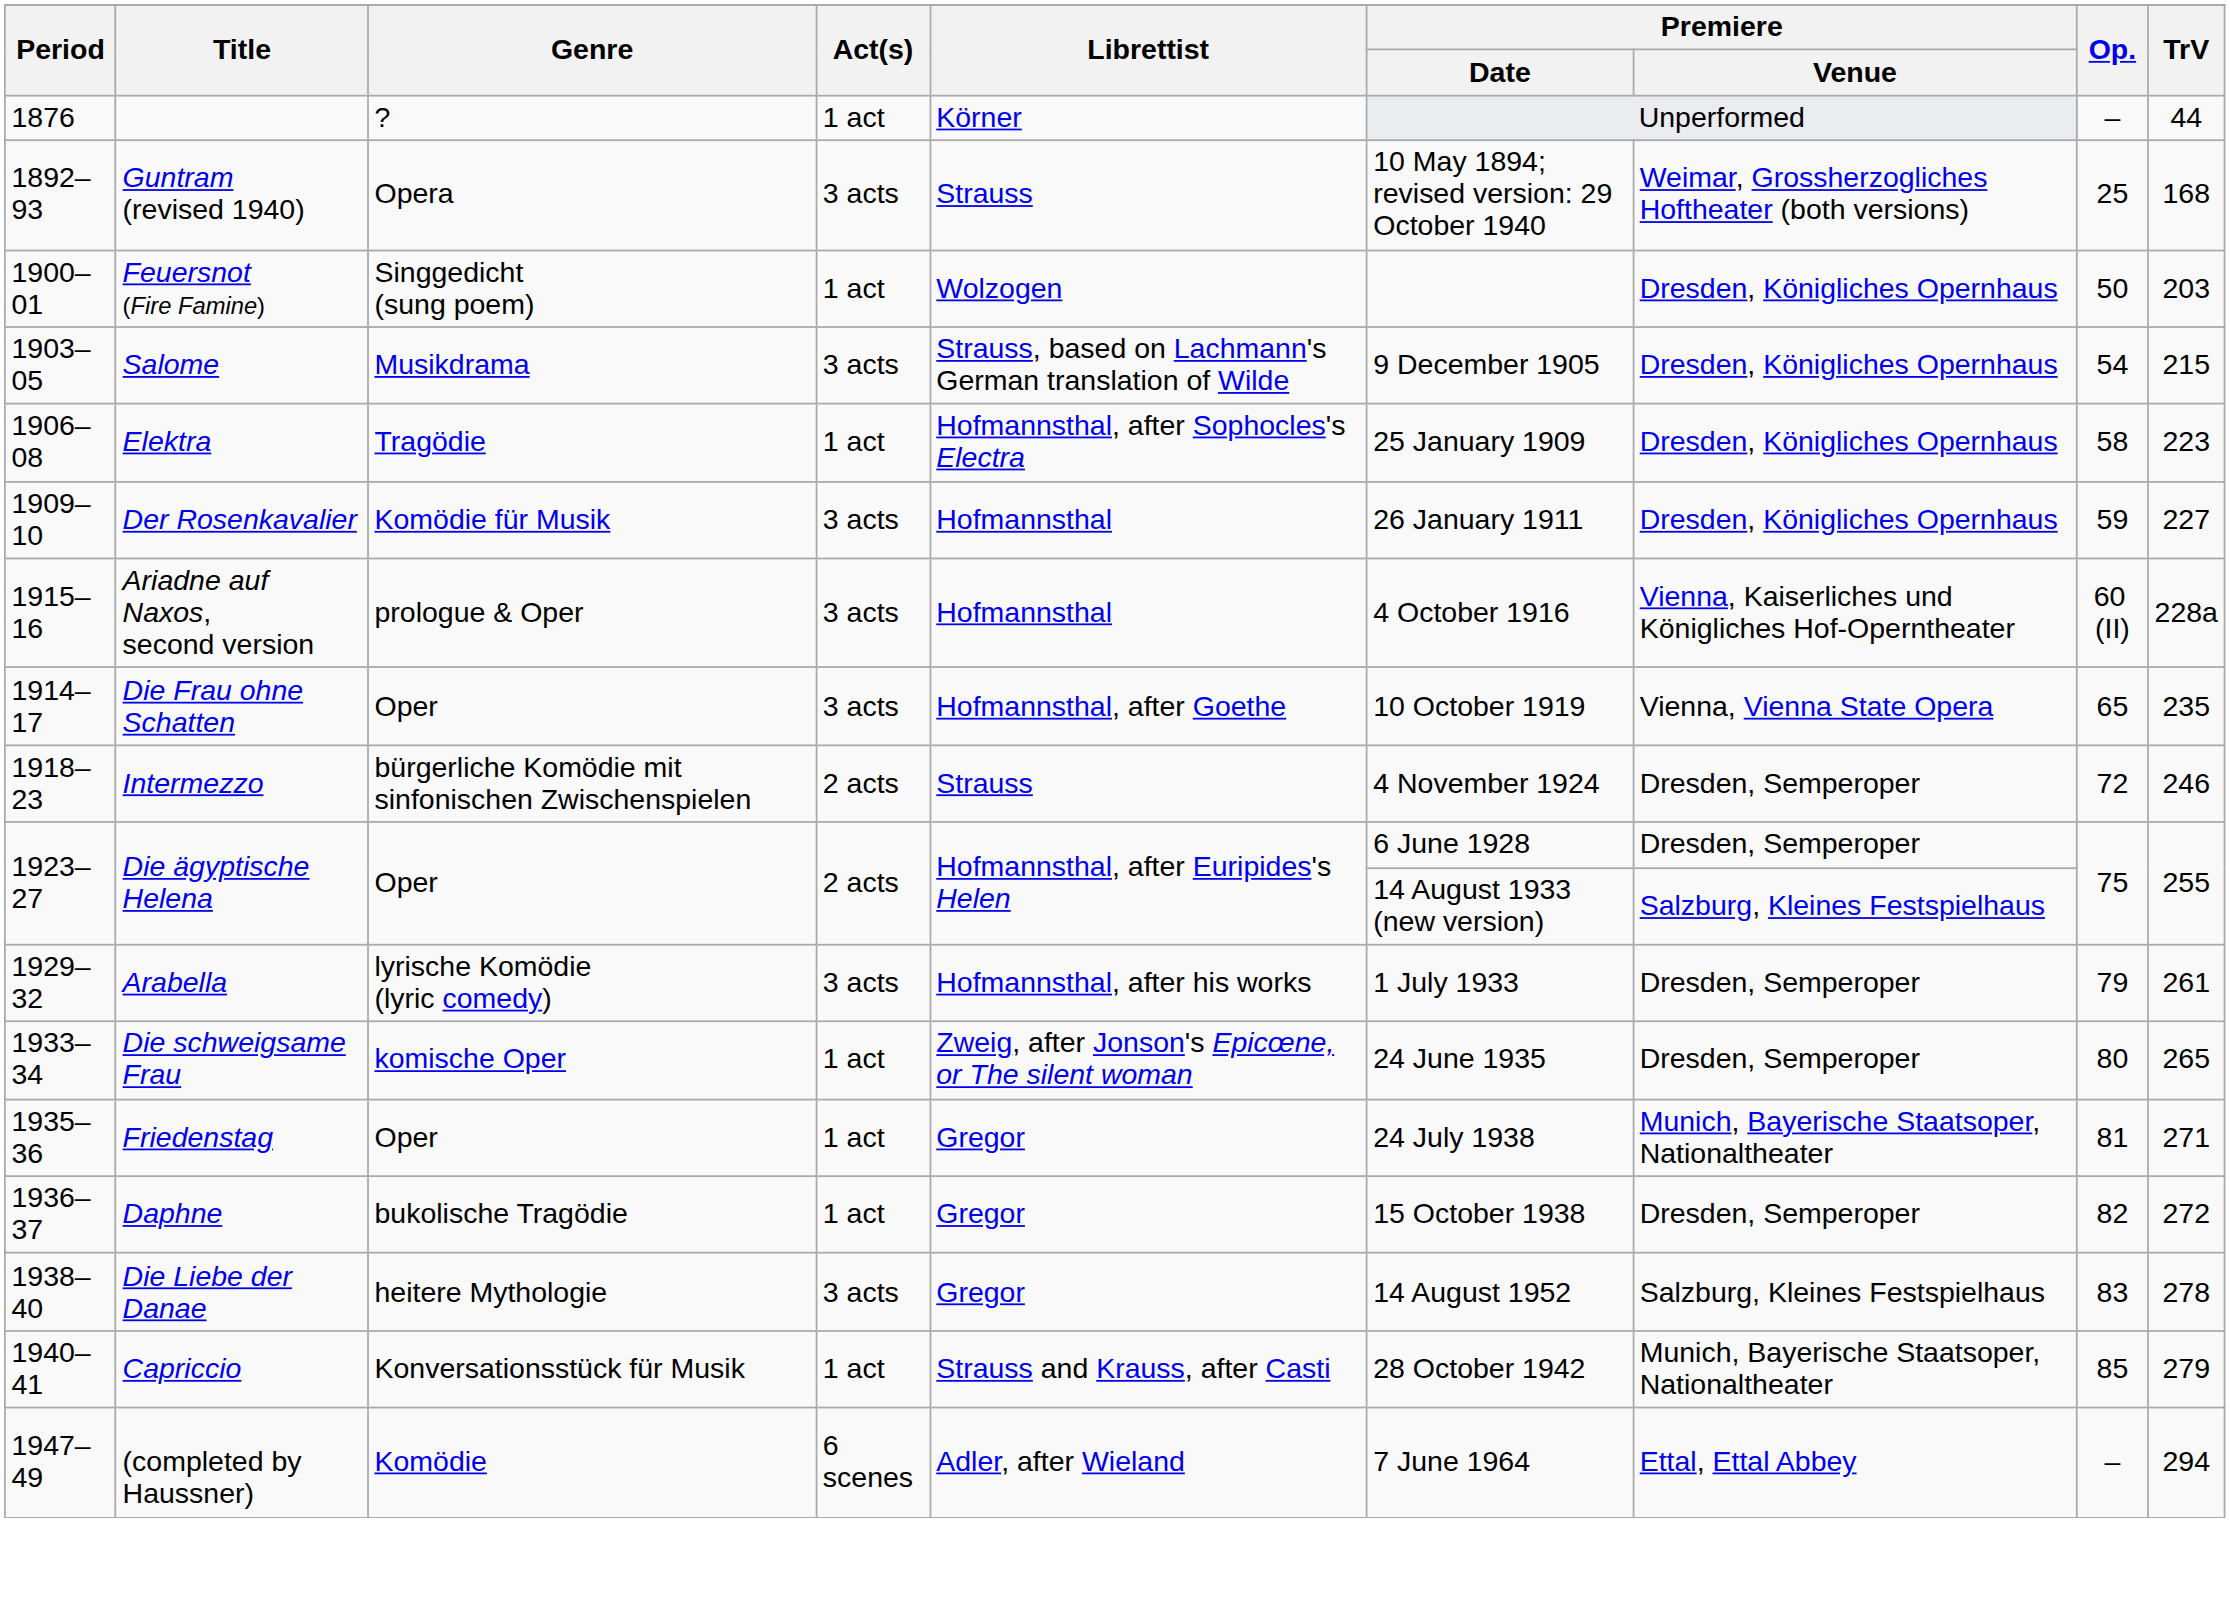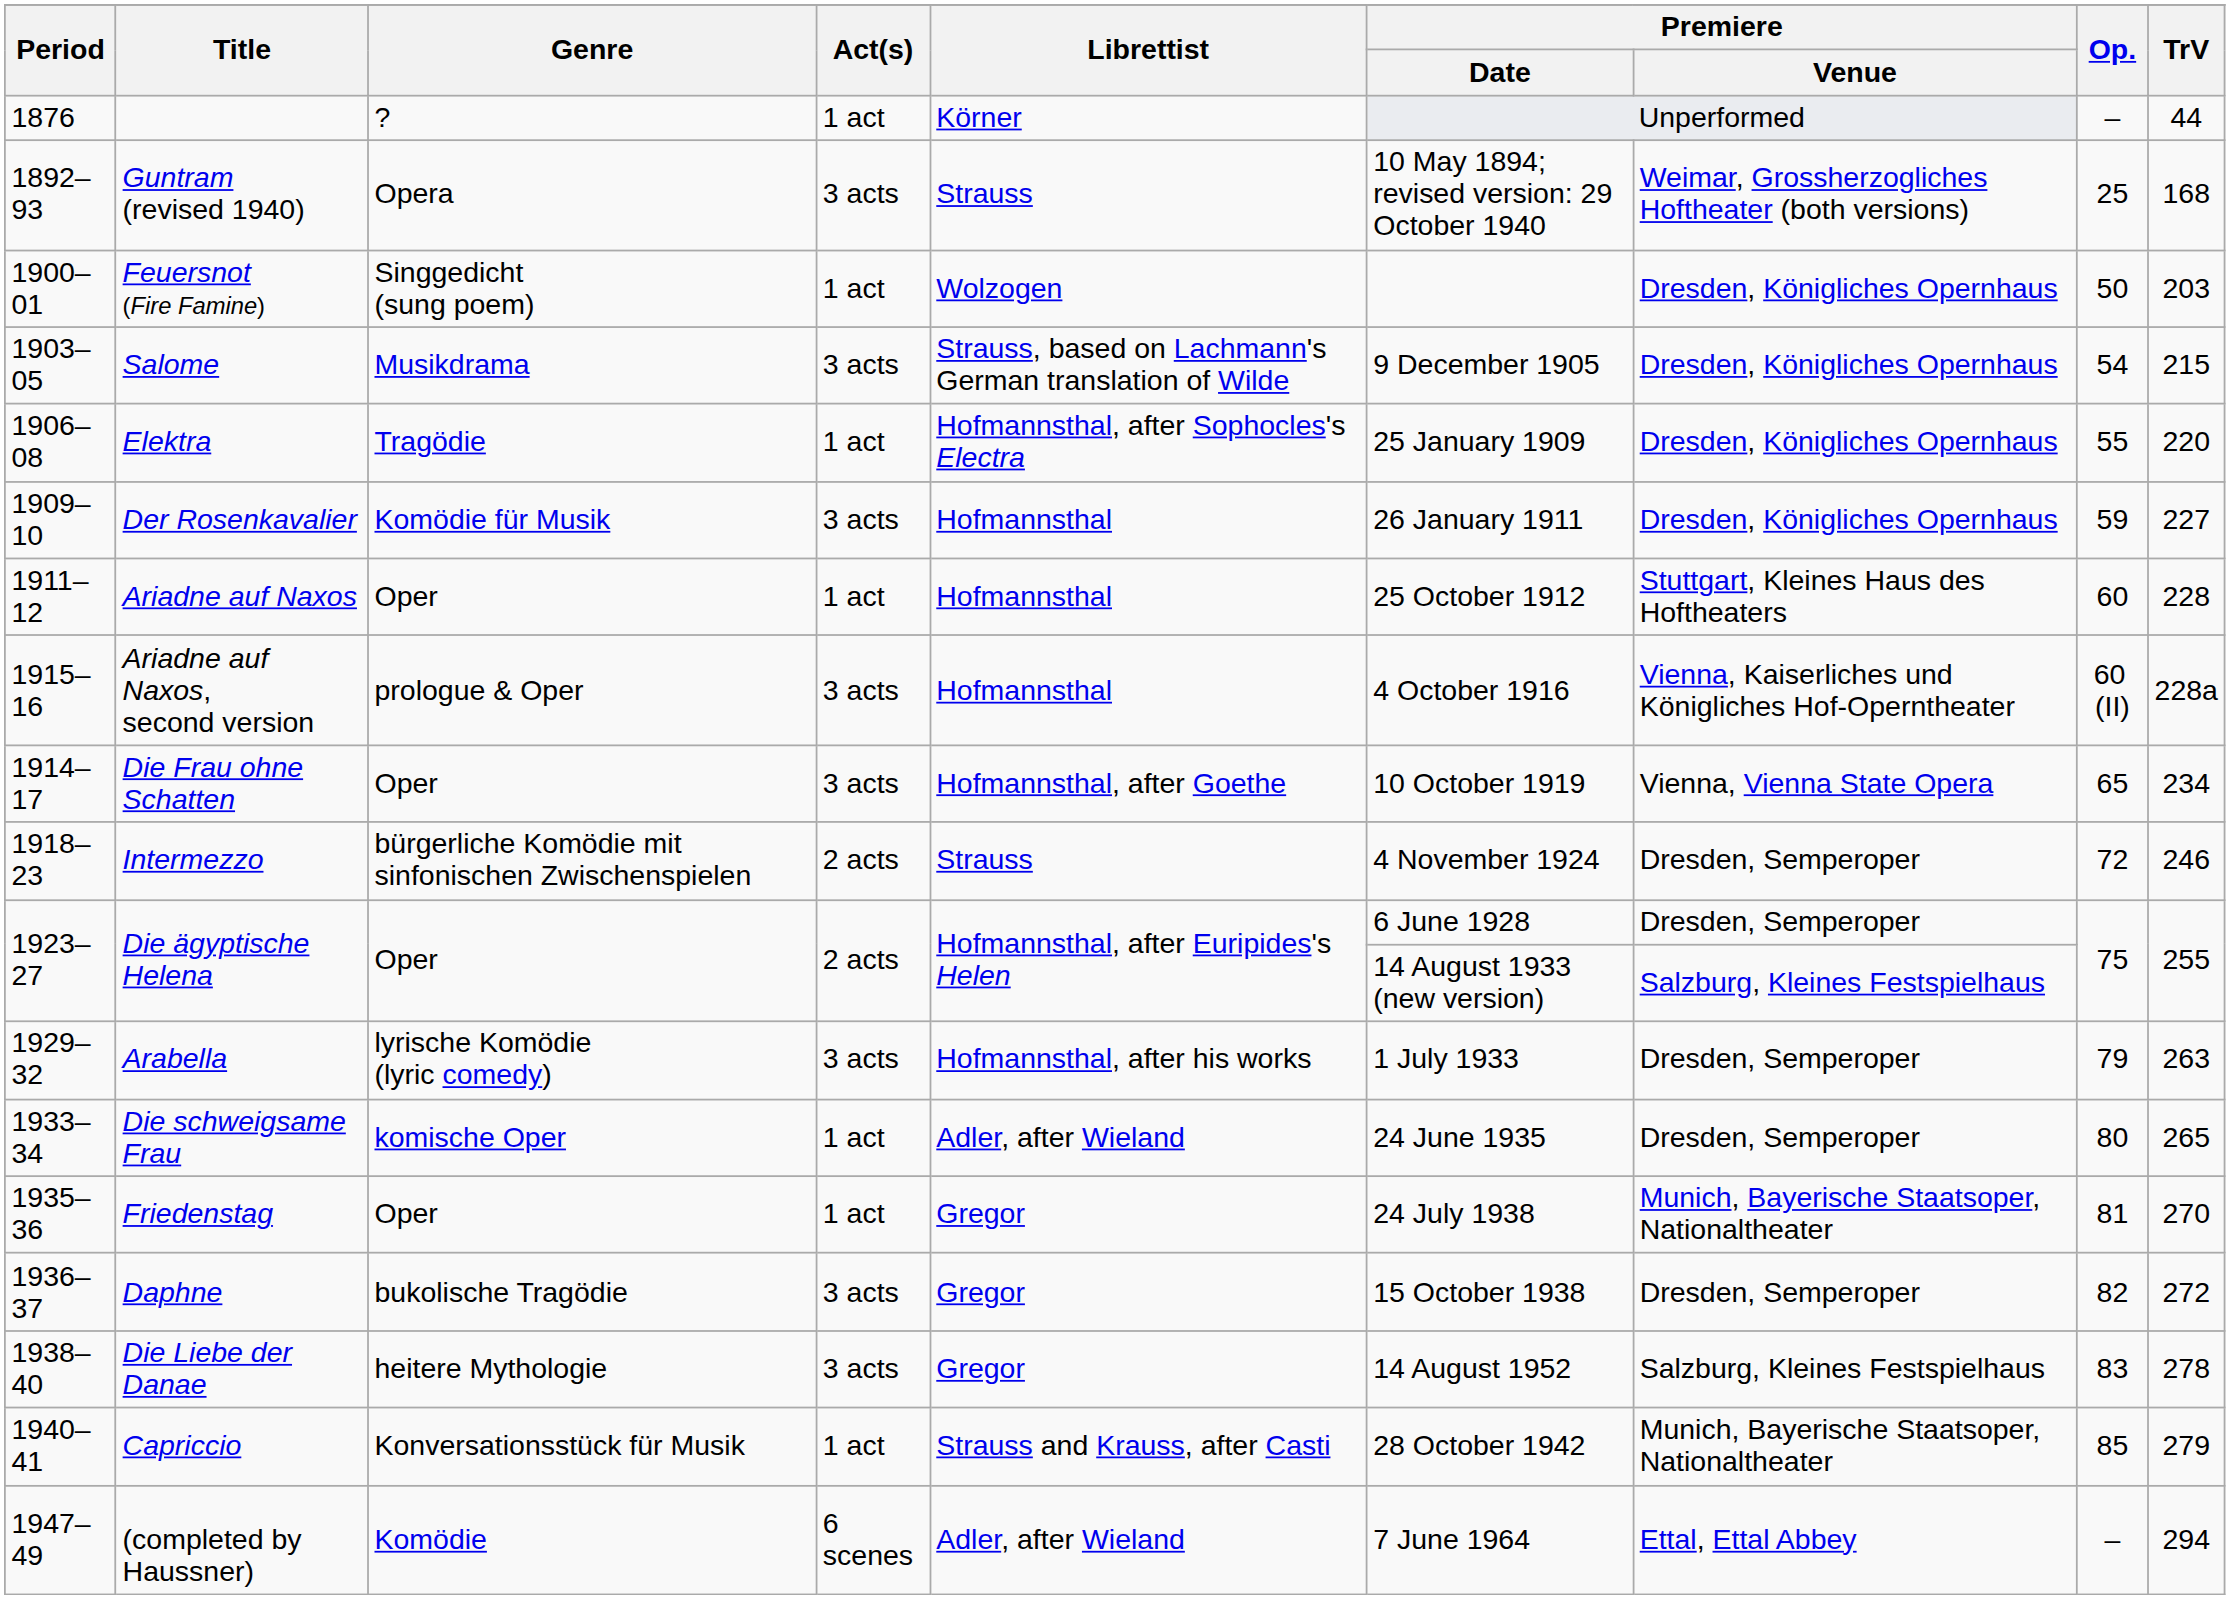 <table class = "wikitable sortable plainrowheaders">
 <tr>
 </tr>
 <tr>
 <th rowspan="2">Period</th>
 <th rowspan="2">Title</th>
 <th rowspan="2">Genre</th>
 <th rowspan="2">Act(s)</th>
 <th rowspan="2">Librettist</th>
 <th colspan="2">Premiere</th>
 <th rowspan="2"><a href='#'>Op.</a></th>
 <th rowspan="2">TrV</th>
 </tr>
 <tr>
 <th>Date</th>
 <th>Venue</th>
 </tr>
 <tr>
 <td>1876</td>
 <td></td>
 <td>?</td>
 <td>1 act</td>
 <td><a href='#'>Körner</a></td>
 <td colspan="2" style="background-color: #EAECF0" align="center" data-sort-value="ZZZZ">Unperformed</td>
 <td style="text-align: center;" data-sort-value="ZZZZZ">–</td>
 <td align="center">44</td>
 </tr>
 <tr>
 <td>1892–93</td>
 <td><em><a href='#'>Guntram</a></em><br>(revised 1940)</td>
 <td>Opera</td>
 <td>3 acts</td>
 <td><a href='#'>Strauss</a></td>
 <td>10 May 1894;<br>revised version: 29 October 1940</td>
 <td><a href='#'>Weimar</a>, <a href='#'>Grossherzogliches Hoftheater</a> (both versions)</td>
 <td align="center">25</td>
 <td align="center">168</td>
 </tr>
 <tr>
 <td>1900–01</td>
 <td><em><a href='#'>Feuersnot</a></em><br><small>(<em>Fire Famine</em>)</small></td>
 <td>Singgedicht<br>(sung poem)</td>
 <td>1 act</td>
 <td><a href='#'>Wolzogen</a></td>
 <td></td>
 <td><a href='#'>Dresden</a>, <a href='#'>Königliches Opernhaus</a></td>
 <td align="center">50</td>
 <td align="center">203</td>
 </tr>
 <tr>
 <td>1903–05</td>
 <td><em><a href='#'>Salome</a></em></td>
 <td><a href='#'>Musikdrama</a></td>
 <td>3 acts</td>
 <td><a href='#'>Strauss</a>, based on <a href='#'>Lachmann</a>'s German translation of <a href='#'>Wilde</a></td>
 <td>9 December 1905</td>
 <td><a href='#'>Dresden</a>, <a href='#'>Königliches Opernhaus</a></td>
 <td align="center">54</td>
 <td align="center">215</td>
 </tr>
 <tr>
 <td>1906–08</td>
 <td><em><a href='#'>Elektra</a></em></td>
 <td><a href='#'>Tragödie</a></td>
 <td>1 act</td>
 <td><a href='#'>Hofmannsthal</a>, after <a href='#'>Sophocles</a>'s <em><a href='#'>Electra</a></em></td>
 <td>25 January 1909</td>
 <td><a href='#'>Dresden</a>, <a href='#'>Königliches Opernhaus</a></td>
-<td align="center">58</td>
-<td align="center">223</td>
+<td align="center">55</td>
+<td align="center">220</td>
 </tr>
 <tr>
 <td>1909–10</td>
 <td><em><a href='#'>Der Rosenkavalier</a></em></td>
 <td><a href='#'>Komödie für Musik</a></td>
 <td>3 acts</td>
 <td><a href='#'>Hofmannsthal</a></td>
 <td>26 January 1911</td>
 <td><a href='#'>Dresden</a>, <a href='#'>Königliches Opernhaus</a></td>
 <td align="center">59</td>
 <td align="center">227</td>
+</tr>
+<tr>
+<td>1911–12</td>
+<td><em><a href='#'>Ariadne auf Naxos</a></em></td>
+<td>Oper</td>
+<td>1 act</td>
+<td><a href='#'>Hofmannsthal</a></td>
+<td>25 October 1912</td>
+<td><a href='#'>Stuttgart</a>, Kleines Haus des Hoftheaters</td>
+<td align="center">60</td>
+<td align="center">228</td>
 </tr>
 <tr>
 <td>1915–16</td>
 <td><em>Ariadne auf Naxos</em>,<br>second version</td>
 <td>prologue & Oper</td>
 <td>3 acts</td>
 <td><a href='#'>Hofmannsthal</a></td>
 <td>4 October 1916</td>
 <td><a href='#'>Vienna</a>, Kaiserliches und Königliches Hof-Operntheater</td>
 <td align="center">60 (II)</td>
 <td align="center">228a</td>
 </tr>
 <tr>
 <td>1914–17</td>
 <td><em><a href='#'>Die Frau ohne Schatten</a></em></td>
 <td>Oper</td>
 <td>3 acts</td>
 <td><a href='#'>Hofmannsthal</a>, after <a href='#'>Goethe</a></td>
 <td>10 October 1919</td>
 <td>Vienna, <a href='#'>Vienna State Opera</a></td>
 <td align="center">65</td>
-<td align="center">235</td>
+<td align="center">234</td>
 </tr>
 <tr>
 <td>1918–23</td>
 <td><em><a href='#'>Intermezzo</a></em></td>
 <td>bürgerliche Komödie mit sinfonischen Zwischenspielen</td>
 <td>2 acts</td>
 <td><a href='#'>Strauss</a></td>
 <td>4 November 1924</td>
 <td>Dresden, Semperoper</td>
 <td align="center">72</td>
 <td align="center">246</td>
 </tr>
 <tr>
 <td rowspan="2">1923–27</td>
 <td rowspan="2"><em><a href='#'>Die ägyptische Helena</a></em></td>
 <td rowspan="2">Oper</td>
 <td rowspan="2">2 acts</td>
 <td rowspan="2"><a href='#'>Hofmannsthal</a>, after <a href='#'>Euripides</a>'s <em><a href='#'>Helen</a></em></td>
 <td>6 June 1928</td>
 <td>Dresden, Semperoper</td>
 <td rowspan="2" align="center">75</td>
 <td rowspan="2" align="center">255</td>
 </tr>
 <tr>
 <td>14 August 1933<br>(new version)</td>
 <td><a href='#'>Salzburg</a>, <a href='#'>Kleines Festspielhaus</a></td>
 </tr>
 <tr>
 <td>1929–32</td>
 <td><em><a href='#'>Arabella</a></em></td>
 <td>lyrische Komödie<br>(lyric <a href='#'>comedy</a>)</td>
 <td>3 acts</td>
 <td><a href='#'>Hofmannsthal</a>, after his works</td>
 <td>1 July 1933</td>
 <td>Dresden, Semperoper</td>
 <td align="center">79</td>
-<td align="center">261</td>
+<td align="center">263</td>
 </tr>
 <tr>
 <td>1933–34</td>
 <td><em><a href='#'>Die schweigsame Frau</a></em></td>
 <td><a href='#'>komische Oper</a></td>
 <td>1 act</td>
-<td><a href='#'>Zweig</a>, after <a href='#'>Jonson</a>'s <em><a href='#'>Epicœne, or The silent woman</a></em></td>
+<td><a href='#'>Adler</a>, after <a href='#'>Wieland</a></td>
 <td>24 June 1935</td>
 <td>Dresden, Semperoper</td>
 <td align="center">80</td>
 <td align="center">265</td>
 </tr>
 <tr>
 <td>1935–36</td>
 <td><em><a href='#'>Friedenstag</a></em></td>
 <td>Oper</td>
 <td>1 act</td>
 <td><a href='#'>Gregor</a></td>
 <td>24 July 1938</td>
 <td><a href='#'>Munich</a>, <a href='#'>Bayerische Staatsoper</a>, Nationaltheater</td>
 <td align="center">81</td>
-<td align="center">271</td>
+<td align="center">270</td>
 </tr>
 <tr>
 <td>1936–37</td>
 <td><em><a href='#'>Daphne</a></em></td>
 <td>bukolische Tragödie</td>
-<td>1 act</td>
+<td>3 acts</td>
 <td><a href='#'>Gregor</a></td>
 <td>15 October 1938</td>
 <td>Dresden, Semperoper</td>
 <td align="center">82</td>
 <td align="center">272</td>
 </tr>
 <tr>
 <td>1938–40</td>
 <td><em><a href='#'>Die Liebe der Danae</a></em></td>
 <td>heitere Mythologie</td>
 <td>3 acts</td>
 <td><a href='#'>Gregor</a></td>
 <td>14 August 1952</td>
 <td>Salzburg, Kleines Festspielhaus</td>
 <td align="center">83</td>
 <td align="center">278</td>
 </tr>
 <tr>
 <td>1940–41</td>
 <td><em><a href='#'>Capriccio</a></em></td>
 <td>Konversationsstück für Musik</td>
 <td>1 act</td>
 <td><a href='#'>Strauss</a> and <a href='#'>Krauss</a>, after <a href='#'>Casti</a></td>
 <td>28 October 1942</td>
 <td>Munich, Bayerische Staatsoper, Nationaltheater</td>
 <td align="center">85</td>
 <td align="center">279</td>
 </tr>
 <tr>
 <td>1947–49</td>
 <td><em></em><br>(completed by Haussner)</td>
 <td><a href='#'>Komödie</a></td>
 <td>6 scenes</td>
 <td><a href='#'>Adler</a>, after <a href='#'>Wieland</a></td>
 <td>7 June 1964</td>
 <td><a href='#'>Ettal</a>, <a href='#'>Ettal Abbey</a></td>
 <td style="text-align: center;" data-sort-value="ZZZZZ">–</td>
 <td align="center">294</td>
 </tr>
 </table>
